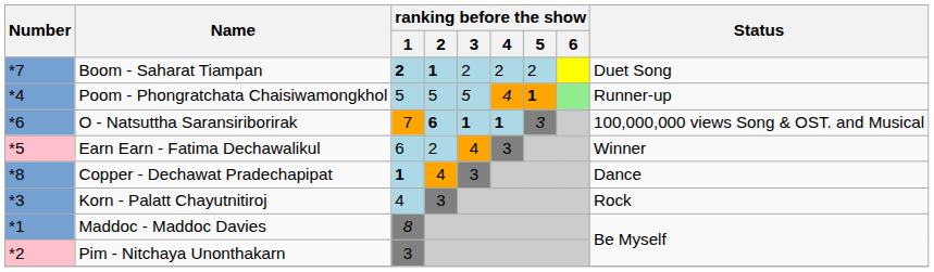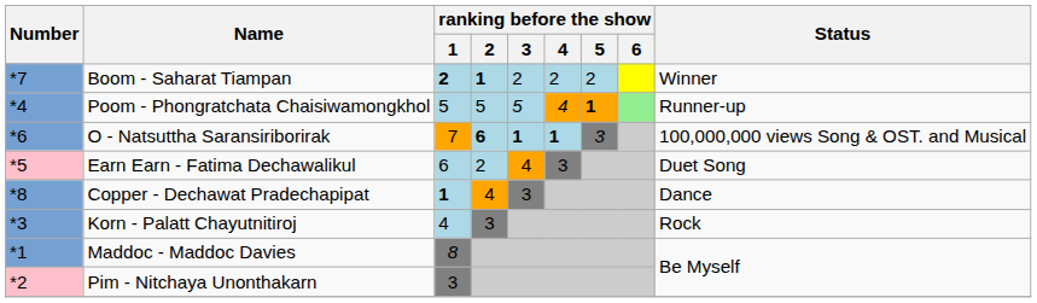 <table class="wikitable">
 <tr>
 <th rowspan="2">Number</th>
 <th rowspan="2">Name</th>
 <th colspan="6">ranking before the show</th>
 <th rowspan="2">Status</th>
 </tr>
 <tr>
 <th>1</th>
 <th>2</th>
 <th>3</th>
 <th>4</th>
 <th>5</th>
 <th>6</th>
 </tr>
 <tr>
 <td style="background:#75A1D2">*7</td>
 <td>Boom - Saharat Tiampan</td>
 <td bgcolor = "lightblue"><strong>2</strong></td>
 <td bgcolor = "lightblue"><span><strong>1</strong></span></td>
 <td bgcolor = "lightblue">2</td>
 <td bgcolor = "lightblue">2</td>
 <td bgcolor = "lightblue">2</td>
 <td bgcolor="yellow"></td>
-<td>Duet Song</td>
+<td>Winner</td>
 </tr>
 <tr>
 <td style="background:#75A1D2">*4</td>
 <td>Poom - Phongratchata Chaisiwamongkhol</td>
 <td bgcolor = "lightblue">5</td>
 <td bgcolor = "lightblue">5</td>
 <td bgcolor = "lightblue"><span><em>5</em></span></td>
 <td bgcolor="orange" align="center"><span><em>4</em></span></td>
 <td bgcolor = "orange"><span><strong>1</strong> </span></td>
 <td bgcolor="lightgreen"></td>
 <td>Runner-up</td>
 </tr>
 <tr>
 <td style="background:#75A1D2">*6</td>
 <td>O - Natsuttha Saransiriborirak</td>
 <td bgcolor="orange" align="center">7</td>
 <td bgcolor = "lightblue"><span><strong>6</strong></span></td>
 <td bgcolor = "lightblue"><span><strong>1</strong></span></td>
 <td bgcolor = "lightblue"><span><strong>1</strong></span></td>
 <td align="center" bgcolor="gray"><span><em>3</em></span></td>
 <td style="background:#CCCCCC;" colspan=" 1 "></td>
 <td>100,000,000 views Song & OST. and Musical</td>
 </tr>
 <tr>
 <td style="background:pink;">*5</td>
 <td>Earn Earn - Fatima Dechawalikul</td>
 <td bgcolor = "lightblue">6</td>
 <td bgcolor = "lightblue">2</td>
 <td align="center" bgcolor="orange">4</td>
 <td align="center" bgcolor="gray">3</td>
 <td style="background:#CCCCCC;" colspan=" 2 "></td>
-<td>Winner</td>
+<td>Duet Song</td>
 </tr>
 <tr>
 <td style="background:#75A1D2">*8</td>
 <td>Copper - Dechawat Pradechapipat</td>
 <td bgcolor = "lightblue"><span><strong>1</strong></span></td>
 <td bgcolor="orange" align="center">4</td>
 <td align="center" bgcolor="gray">3</td>
 <td style="background:#CCCCCC;" colspan=" 3 "></td>
 <td>Dance</td>
 </tr>
 <tr>
 <td style="background:#75A1D2">*3</td>
 <td>Korn - Palatt Chayutnitiroj</td>
 <td bgcolor = "lightblue">4</td>
 <td bgcolor="gray" align="center">3</td>
 <td style="background:#CCCCCC;" colspan=" 4 "></td>
 <td>Rock</td>
 </tr>
 <tr>
 <td style="background:#75A1D2">*1</td>
 <td>Maddoc - Maddoc Davies</td>
 <td bgcolor="gray" align="center"><span><em>8</em></span></td>
 <td style="background:#CCCCCC;" colspan=" 5 "></td>
 <td rowspan="2">Be Myself</td>
 </tr>
 <tr>
 <td style="background:pink;">*2</td>
 <td>Pim - Nitchaya Unonthakarn</td>
 <td bgcolor="gray" align="center">3</td>
 <td style="background:#CCCCCC;" colspan=" 5 "></td>
 </tr>
 <tr>
 </tr>
 </table>
